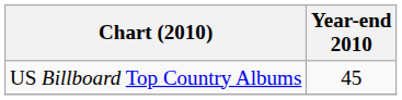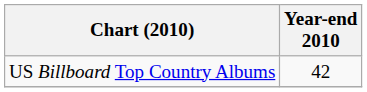 <table class="wikitable">
 <tr>
 <th>Chart (2010)</th>
 <th>Year-end<br>2010</th>
 </tr>
 <tr>
 <td>US <em>Billboard</em> <a href='#'>Top Country Albums</a></td>
-<td align="center">45</td>
+<td align="center">42</td>
 </tr>
 <tr>
 </tr>
 </table>
